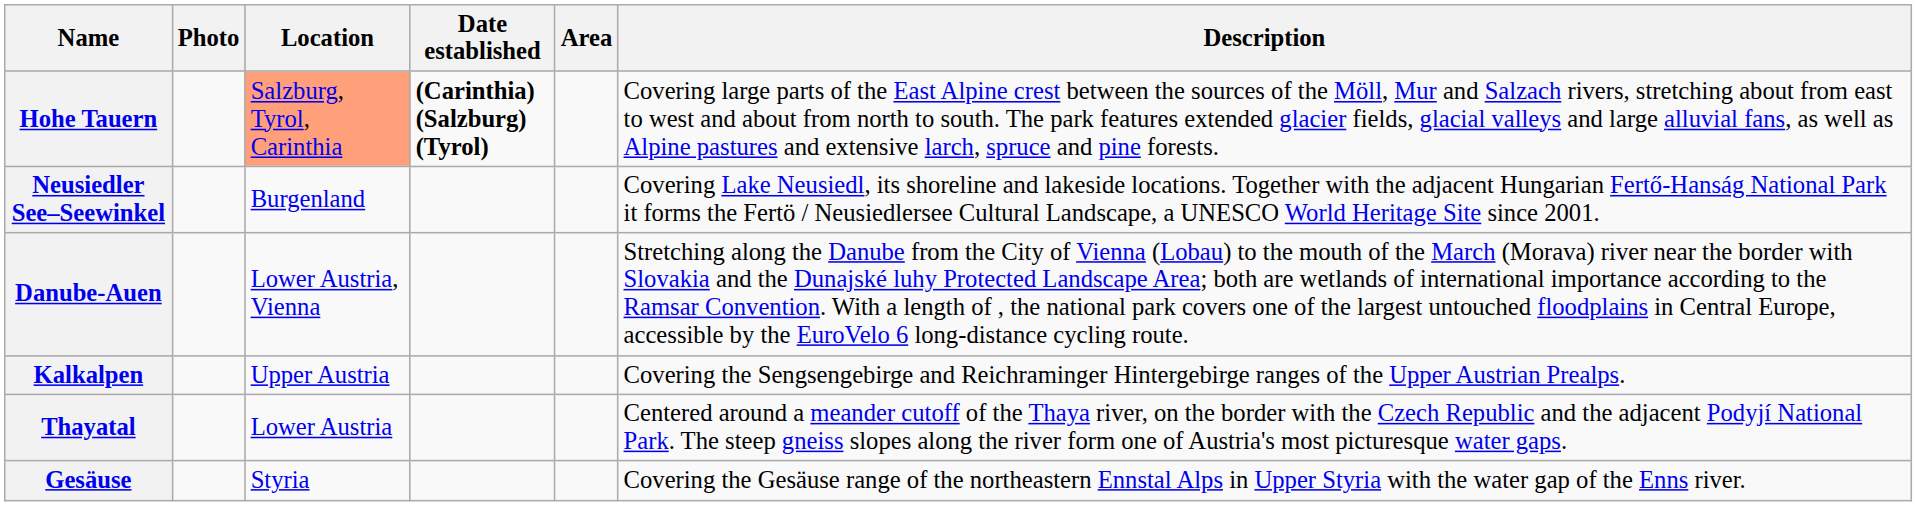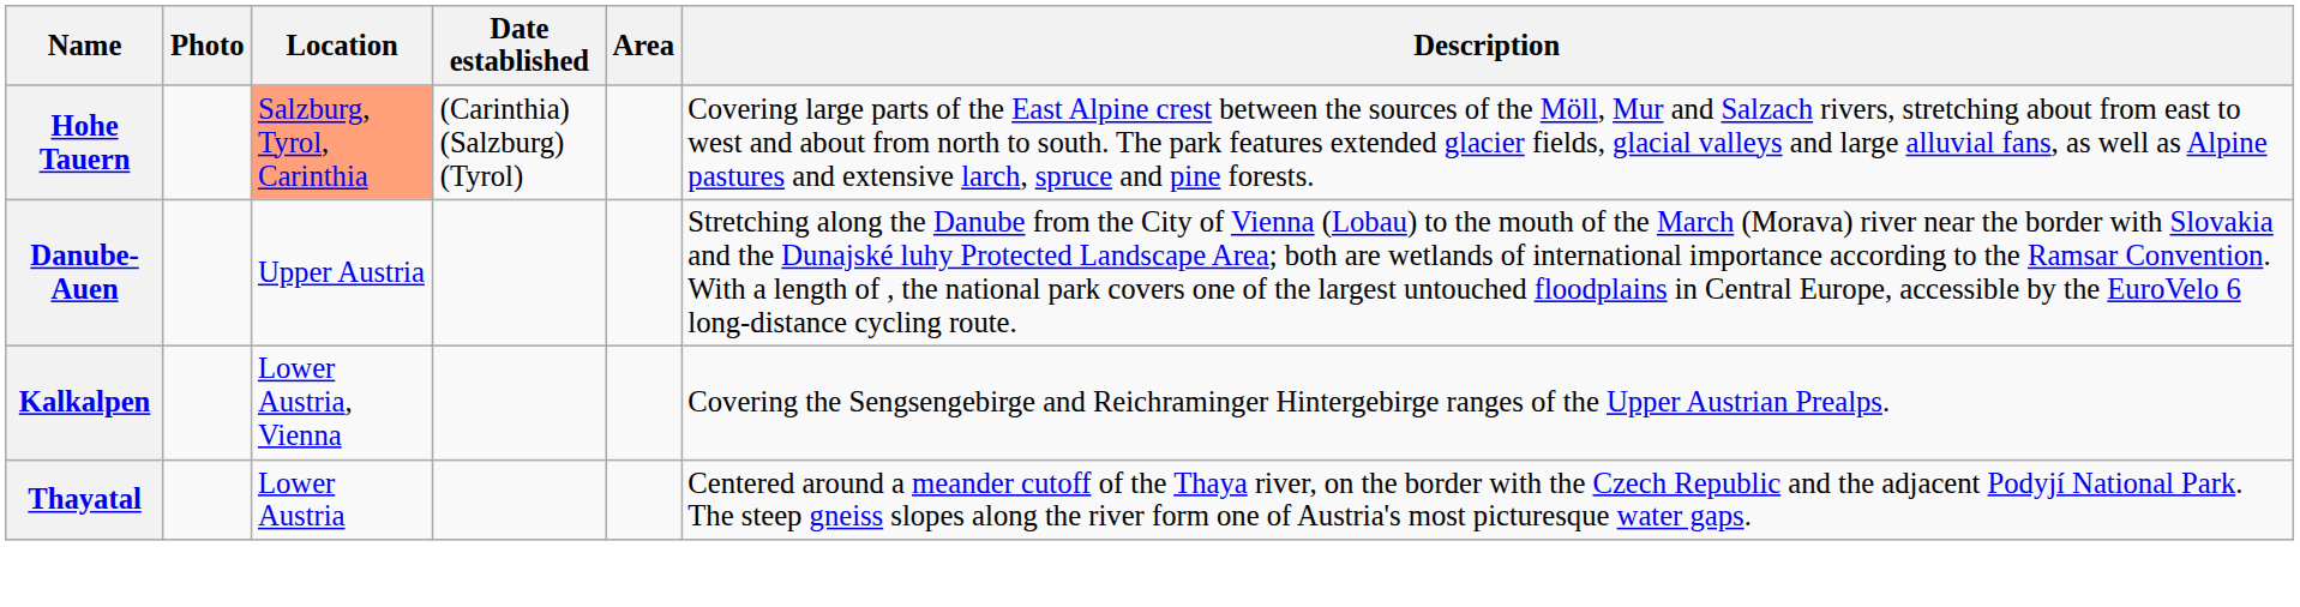 <table class="wikitable sortable plainrowheaders" style="width:98%">
 <tr>
 <th scope="col">Name</th>
 <th scope="col" class="unsortable">Photo</th>
 <th scope="col">Location</th>
 <th scope="col">Date established</th>
 <th scope="col">Area</th>
 <th scope="col" class="unsortable">Description</th>
 </tr>
 <tr>
 <th scope="row"><a href='#'>Hohe Tauern</a></th>
 <td></td>
 <td style="background: lightsalmon;"><a href='#'>Salzburg</a>, <a href='#'>Tyrol</a>, <a href='#'>Carinthia</a><br><small></small></td>
-<td><strong> (Carinthia)<br> (Salzburg)<br> (Tyrol)</strong></td>
+<td> (Carinthia)<br> (Salzburg)<br> (Tyrol)</td>
 <td></td>
 <td>Covering large parts of the <a href='#'>East Alpine crest</a> between the sources of the <a href='#'>Möll</a>, <a href='#'>Mur</a> and <a href='#'>Salzach</a> rivers, stretching about  from east to west and about  from north to south. The park features extended <a href='#'>glacier</a> fields, <a href='#'>glacial valleys</a> and large <a href='#'>alluvial fans</a>, as well as <a href='#'>Alpine pastures</a> and extensive <a href='#'>larch</a>, <a href='#'>spruce</a> and <a href='#'>pine</a> forests.</td>
 </tr>
 <tr>
-<th scope="row"><a href='#'>Neusiedler See–Seewinkel</a></th>
-<td></td>
-<td><a href='#'>Burgenland</a><br><small></small></td>
-<td></td>
-<td></td>
-<td>Covering <a href='#'>Lake Neusiedl</a>, its shoreline and lakeside locations. Together with the adjacent Hungarian <a href='#'>Fertő-Hanság National Park</a> it forms the Fertö / Neusiedlersee Cultural Landscape, a UNESCO <a href='#'>World Heritage Site</a> since 2001.</td>
-</tr>
-<tr>
 <th scope="row"><a href='#'>Danube-Auen</a></th>
 <td></td>
-<td><a href='#'>Lower Austria</a>, <a href='#'>Vienna</a><br><small></small></td>
+<td><a href='#'>Upper Austria</a><br><small></small></td>
 <td></td>
 <td></td>
 <td>Stretching along the <a href='#'>Danube</a> from the City of <a href='#'>Vienna</a> (<a href='#'>Lobau</a>) to the mouth of the <a href='#'>March</a> (Morava) river near the border with <a href='#'>Slovakia</a> and the <a href='#'>Dunajské luhy Protected Landscape Area</a>; both are wetlands of international importance according to the <a href='#'>Ramsar Convention</a>. With a length of , the national park covers one of the largest untouched <a href='#'>floodplains</a> in Central Europe, accessible by the <a href='#'>EuroVelo 6</a> long-distance cycling route.</td>
 </tr>
 <tr>
 <th scope="row"><a href='#'>Kalkalpen</a></th>
 <td></td>
-<td><a href='#'>Upper Austria</a><br><small></small></td>
+<td><a href='#'>Lower Austria</a>, <a href='#'>Vienna</a><br><small></small></td>
 <td></td>
 <td></td>
 <td>Covering the Sengsengebirge and Reichraminger Hintergebirge ranges of the <a href='#'>Upper Austrian Prealps</a>.</td>
 </tr>
 <tr>
 <th scope="row"><a href='#'>Thayatal</a></th>
 <td></td>
 <td><a href='#'>Lower Austria</a><br><small></small></td>
 <td></td>
 <td></td>
 <td>Centered around a <a href='#'>meander cutoff</a> of the <a href='#'>Thaya</a> river, on the border with the <a href='#'>Czech Republic</a> and the adjacent <a href='#'>Podyjí National Park</a>. The steep <a href='#'>gneiss</a> slopes along the river form one of Austria's most picturesque <a href='#'>water gaps</a>.</td>
 </tr>
-<tr>
-<th scope="row"><a href='#'>Gesäuse</a></th>
-<td></td>
-<td><a href='#'>Styria</a><br><small></small></td>
-<td></td>
-<td></td>
-<td>Covering the Gesäuse range of the northeastern <a href='#'>Ennstal Alps</a> in <a href='#'>Upper Styria</a> with the water gap of the <a href='#'>Enns</a> river.</td>
-</tr>
 </table>
